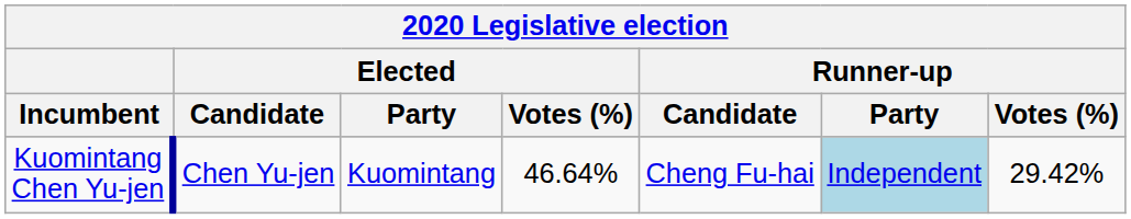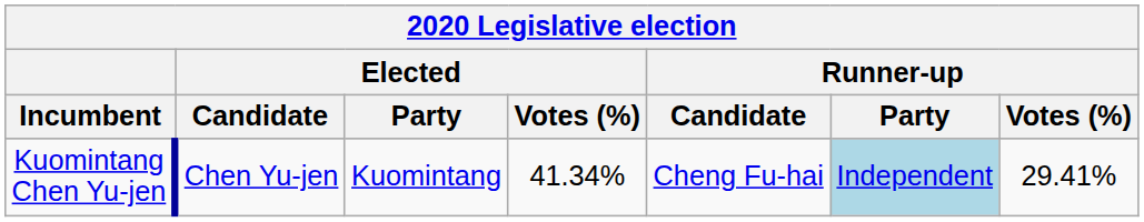 <table class="wikitable collapsible sortable" style="text-align:center">
 <tr>
 <th colspan=7><a href='#'>2020 Legislative election</a></th>
 </tr>
 <tr>
 <th> </th>
 <th colspan=3>Elected</th>
 <th colspan=3>Runner-up</th>
 </tr>
 <tr>
 <th>Incumbent</th>
 <th>Candidate</th>
 <th>Party</th>
 <th>Votes (%)</th>
 <th>Candidate</th>
 <th>Party</th>
 <th>Votes (%)</th>
 </tr>
 <tr>
 <td><a href='#'>Kuomintang</a><br><a href='#'>Chen Yu-jen</a></td>
 <td align="center" style="border-left:4px solid #000099;"><a href='#'>Chen Yu-jen</a></td>
 <td align="left"><a href='#'>Kuomintang</a></td>
-<td>46.64%</td>
+<td>41.34%</td>
 <td><a href='#'>Cheng Fu-hai</a></td>
 <td align="left" style="background: lightblue;"><a href='#'>Independent</a></td>
-<td>29.42%</td>
+<td>29.41%</td>
 </tr>
 </table>
